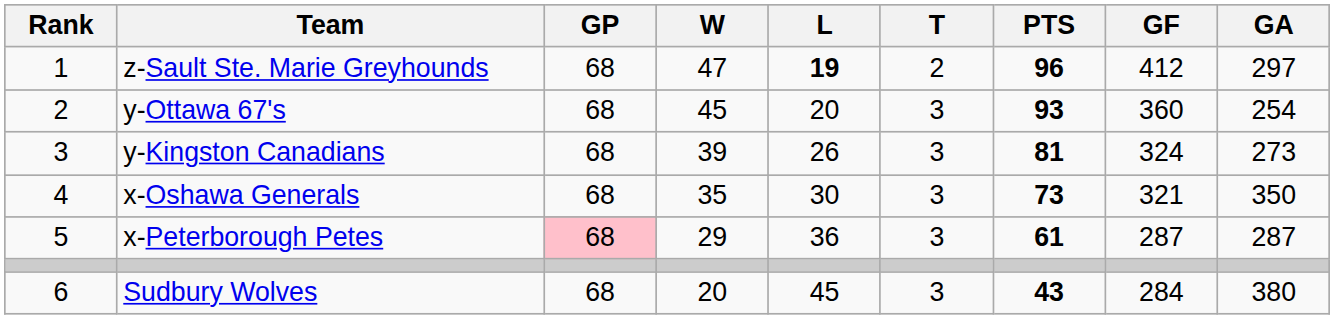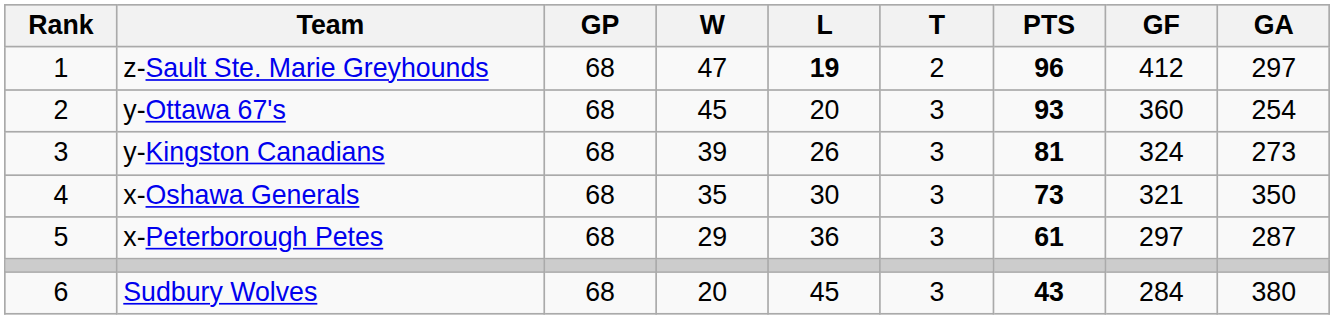 <table class="wikitable sortable" style="text-align:center">
 <tr>
 <th width="7.5%">Rank</th>
 <th width="28.5%">Team</th>
 <th width="7.5%">GP</th>
 <th width="7.5%">W</th>
 <th width="7.5%">L</th>
 <th width="7.5%">T</th>
 <th width="7.5%">PTS</th>
 <th width="7.5%">GF</th>
 <th width="7.5%">GA</th>
 </tr>
 <tr>
 <td>1</td>
 <td align=left>z-<a href='#'>Sault Ste. Marie Greyhounds</a></td>
 <td>68</td>
 <td>47</td>
 <td><strong>19</strong></td>
 <td>2</td>
 <td><strong>96</strong></td>
 <td>412</td>
 <td>297</td>
 </tr>
 <tr>
 <td>2</td>
 <td align=left>y-<a href='#'>Ottawa 67's</a></td>
 <td>68</td>
 <td>45</td>
 <td>20</td>
 <td>3</td>
 <td><strong>93</strong></td>
 <td>360</td>
 <td>254</td>
 </tr>
 <tr>
 <td>3</td>
 <td align=left>y-<a href='#'>Kingston Canadians</a></td>
 <td>68</td>
 <td>39</td>
 <td>26</td>
 <td>3</td>
 <td><strong>81</strong></td>
 <td>324</td>
 <td>273</td>
 </tr>
 <tr>
 <td>4</td>
 <td align=left>x-<a href='#'>Oshawa Generals</a></td>
 <td>68</td>
 <td>35</td>
 <td>30</td>
 <td>3</td>
 <td><strong>73</strong></td>
 <td>321</td>
 <td>350</td>
 </tr>
 <tr>
 <td>5</td>
 <td align=left>x-<a href='#'>Peterborough Petes</a></td>
-<td style="background: pink;">68</td>
+<td>68</td>
 <td>29</td>
 <td>36</td>
 <td>3</td>
 <td><strong>61</strong></td>
-<td>287</td>
+<td>297</td>
 <td>287</td>
 </tr>
 <tr style="background-color:#cccccc;">
 <td></td>
 <td></td>
 <td></td>
 <td></td>
 <td></td>
 <td></td>
 <td></td>
 <td></td>
 <td></td>
 </tr>
 <tr>
 <td>6</td>
 <td align=left><a href='#'>Sudbury Wolves</a></td>
 <td>68</td>
 <td>20</td>
 <td>45</td>
 <td>3</td>
 <td><strong>43</strong></td>
 <td>284</td>
 <td>380</td>
 </tr>
 </table>
